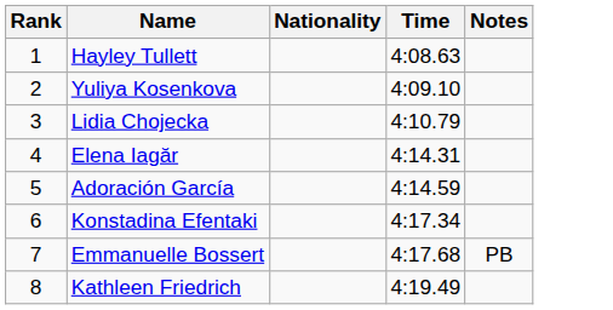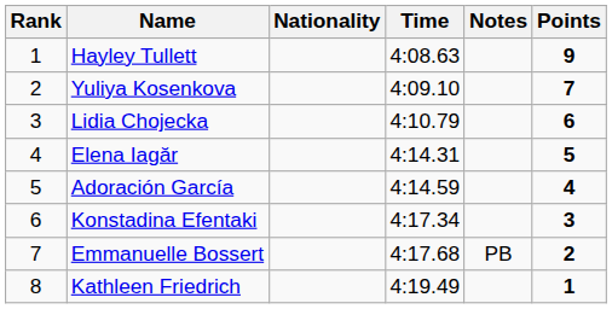 <table class="wikitable sortable" style="text-align:center">
 <tr>
 <th>Rank</th>
 <th>Name</th>
 <th>Nationality</th>
 <th>Time</th>
 <th>Notes</th>
+<th>Points</th>
 </tr>
 <tr>
 <td>1</td>
 <td align=left><a href='#'>Hayley Tullett</a></td>
 <td align=left></td>
 <td>4:08.63</td>
 <td></td>
+<td><strong>9</strong></td>
 </tr>
 <tr>
 <td>2</td>
 <td align=left><a href='#'>Yuliya Kosenkova</a></td>
 <td align=left></td>
 <td>4:09.10</td>
 <td></td>
+<td><strong>7</strong></td>
 </tr>
 <tr>
 <td>3</td>
 <td align=left><a href='#'>Lidia Chojecka</a></td>
 <td align=left></td>
 <td>4:10.79</td>
 <td></td>
+<td><strong>6</strong></td>
 </tr>
 <tr>
 <td>4</td>
 <td align=left><a href='#'>Elena Iagăr</a></td>
 <td align=left></td>
 <td>4:14.31</td>
 <td></td>
+<td><strong>5</strong></td>
 </tr>
 <tr>
 <td>5</td>
 <td align=left><a href='#'>Adoración García</a></td>
 <td align=left></td>
 <td>4:14.59</td>
 <td></td>
+<td><strong>4</strong></td>
 </tr>
 <tr>
 <td>6</td>
 <td align=left><a href='#'>Konstadina Efentaki</a></td>
 <td align=left></td>
 <td>4:17.34</td>
 <td></td>
+<td><strong>3</strong></td>
 </tr>
 <tr>
 <td>7</td>
 <td align=left><a href='#'>Emmanuelle Bossert</a></td>
 <td align=left></td>
 <td>4:17.68</td>
 <td>PB</td>
+<td><strong>2</strong></td>
 </tr>
 <tr>
 <td>8</td>
 <td align=left><a href='#'>Kathleen Friedrich</a></td>
 <td align=left></td>
 <td>4:19.49</td>
 <td></td>
+<td><strong>1</strong></td>
 </tr>
 </table>
